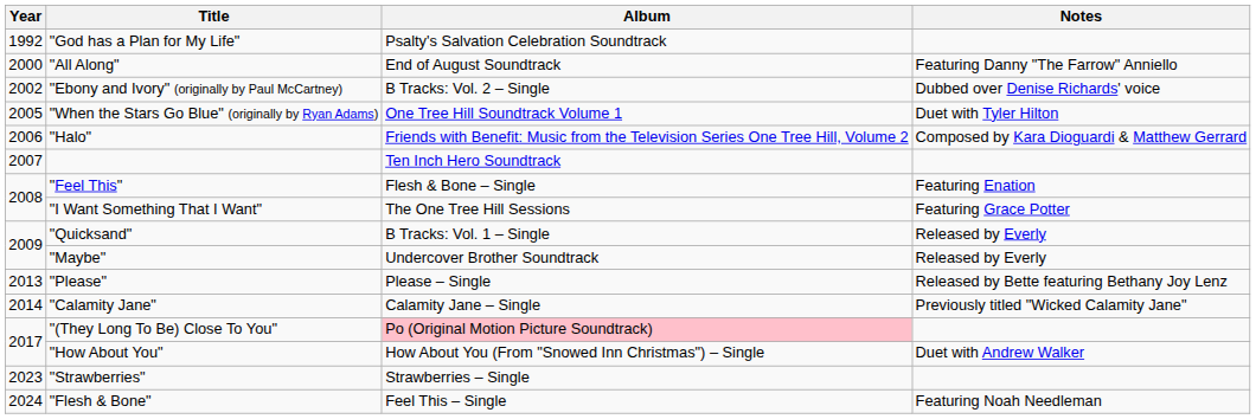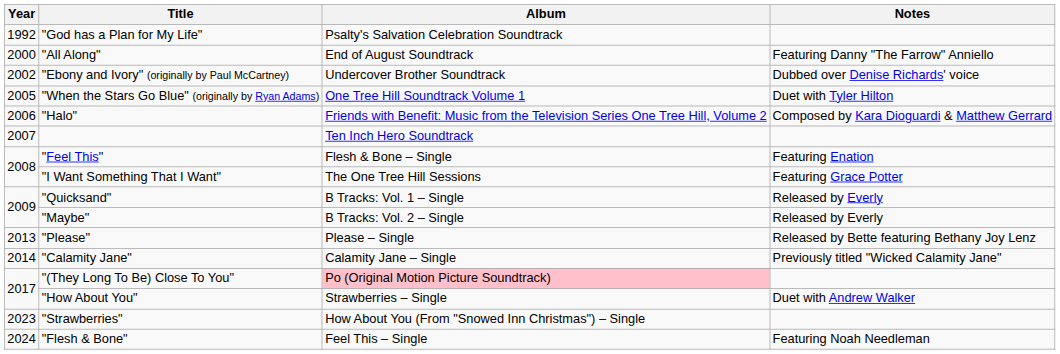 <table class="wikitable">
 <tr style="text-align:center;">
 <th>Year</th>
 <th>Title</th>
 <th>Album</th>
 <th>Notes</th>
 </tr>
 <tr>
 <td>1992</td>
 <td>"God has a Plan for My Life"</td>
 <td>Psalty's Salvation Celebration Soundtrack</td>
 <td></td>
 </tr>
 <tr>
 <td>2000</td>
 <td>"All Along"</td>
 <td>End of August Soundtrack</td>
 <td>Featuring Danny "The Farrow" Anniello</td>
 </tr>
 <tr>
 <td>2002</td>
 <td>"Ebony and Ivory" <small>(originally by Paul McCartney)</small></td>
-<td>B Tracks: Vol. 2 – Single</td>
+<td>Undercover Brother Soundtrack</td>
 <td>Dubbed over <a href='#'>Denise Richards</a>' voice</td>
 </tr>
 <tr>
 <td>2005</td>
 <td>"When the Stars Go Blue" <small>(originally by <a href='#'>Ryan Adams</a>)</small></td>
 <td><a href='#'>One Tree Hill Soundtrack Volume 1</a></td>
 <td>Duet with <a href='#'>Tyler Hilton</a></td>
 </tr>
 <tr>
 <td>2006</td>
 <td>"Halo"</td>
 <td><a href='#'>Friends with Benefit: Music from the Television Series One Tree Hill, Volume 2</a></td>
 <td>Composed by <a href='#'>Kara Dioguardi</a> & <a href='#'>Matthew Gerrard</a></td>
 </tr>
 <tr>
 <td>2007</td>
 <td></td>
 <td><a href='#'>Ten Inch Hero Soundtrack</a></td>
 <td></td>
 </tr>
 <tr>
 <td rowspan="2">2008</td>
 <td>"<a href='#'>Feel This</a>"</td>
 <td>Flesh & Bone – Single</td>
 <td>Featuring <a href='#'>Enation</a></td>
 </tr>
 <tr>
 <td>"I Want Something That I Want"</td>
 <td>The One Tree Hill Sessions</td>
 <td>Featuring <a href='#'>Grace Potter</a></td>
 </tr>
 <tr>
 <td rowspan="2">2009</td>
 <td>"Quicksand"</td>
 <td>B Tracks: Vol. 1 – Single</td>
 <td>Released by <a href='#'>Everly</a></td>
 </tr>
 <tr>
 <td>"Maybe"</td>
-<td>Undercover Brother Soundtrack</td>
+<td>B Tracks: Vol. 2 – Single</td>
 <td>Released by Everly</td>
 </tr>
 <tr>
 <td>2013</td>
 <td>"Please"</td>
 <td>Please – Single</td>
 <td>Released by Bette featuring Bethany Joy Lenz</td>
 </tr>
 <tr>
 <td>2014</td>
 <td>"Calamity Jane"</td>
 <td>Calamity Jane – Single</td>
 <td>Previously titled "Wicked Calamity Jane"</td>
 </tr>
 <tr>
 <td rowspan="2">2017</td>
 <td>"(They Long To Be) Close To You"</td>
 <td style="background: pink;">Po (Original Motion Picture Soundtrack)</td>
 <td></td>
 </tr>
 <tr>
 <td>"How About You"</td>
-<td>How About You (From "Snowed Inn Christmas") – Single</td>
+<td>Strawberries – Single</td>
 <td>Duet with <a href='#'>Andrew Walker</a></td>
 </tr>
 <tr>
 <td>2023</td>
 <td>"Strawberries"</td>
-<td>Strawberries – Single</td>
+<td>How About You (From "Snowed Inn Christmas") – Single</td>
 <td></td>
 </tr>
 <tr>
 <td>2024</td>
 <td>"Flesh & Bone"</td>
 <td>Feel This – Single</td>
 <td>Featuring Noah Needleman</td>
 </tr>
 </table>
